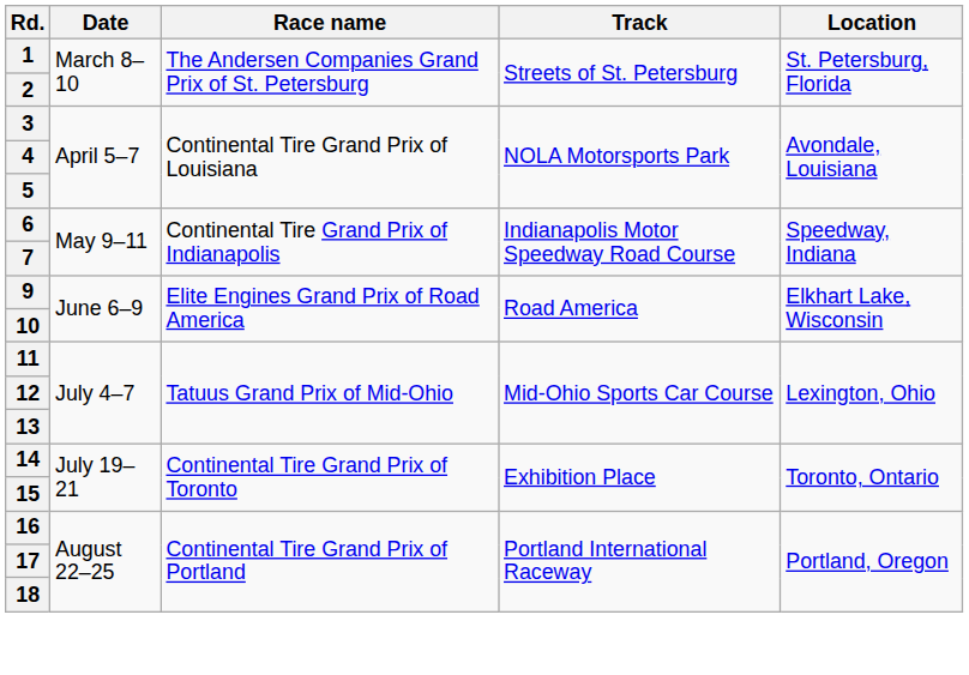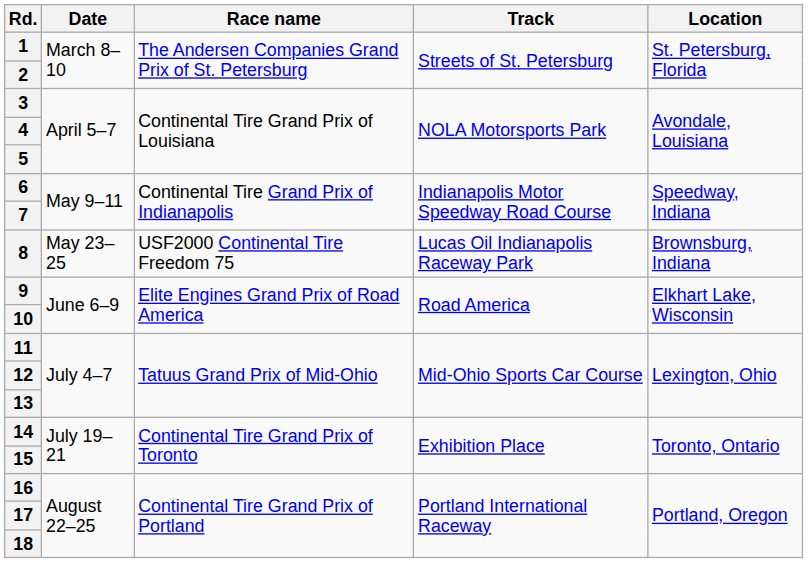 <table class="wikitable" style="font-size: 85%">
 <tr>
 <th>Rd.</th>
 <th>Date</th>
 <th>Race name</th>
 <th>Track</th>
 <th>Location</th>
 </tr>
 <tr>
 <th>1</th>
 <td rowspan="2">March 8–10</td>
 <td rowspan="2"><a href='#'>The Andersen Companies Grand Prix of St. Petersburg</a></td>
 <td rowspan="2"> <a href='#'>Streets of St. Petersburg</a></td>
 <td rowspan="2"><a href='#'>St. Petersburg, Florida</a></td>
 </tr>
 <tr>
 <th>2</th>
 </tr>
 <tr>
 <th>3</th>
 <td rowspan="3">April 5–7</td>
 <td rowspan="3">Continental Tire Grand Prix of Louisiana</td>
 <td rowspan="3"> <a href='#'>NOLA Motorsports Park</a></td>
 <td rowspan="3"><a href='#'>Avondale, Louisiana</a></td>
 </tr>
 <tr>
 <th>4</th>
 </tr>
 <tr>
 <th>5</th>
 </tr>
 <tr>
 <th>6</th>
 <td rowspan="2">May 9–11</td>
 <td rowspan="2">Continental Tire <a href='#'>Grand Prix of Indianapolis</a></td>
 <td rowspan="2"> <a href='#'>Indianapolis Motor Speedway Road Course</a></td>
 <td rowspan="2"><a href='#'>Speedway, Indiana</a></td>
 </tr>
 <tr>
 <th>7</th>
+</tr>
+<tr>
+<th>8</th>
+<td>May 23–25</td>
+<td>USF2000 <a href='#'>Continental Tire</a> Freedom 75</td>
+<td> <a href='#'>Lucas Oil Indianapolis Raceway Park</a></td>
+<td><a href='#'>Brownsburg, Indiana</a></td>
 </tr>
 <tr>
 <th>9</th>
 <td rowspan="2">June 6–9</td>
 <td rowspan="2"><a href='#'>Elite Engines Grand Prix of Road America</a></td>
 <td rowspan="2"> <a href='#'>Road America</a></td>
 <td rowspan="2"><a href='#'>Elkhart Lake, Wisconsin</a></td>
 </tr>
 <tr>
 <th>10</th>
 </tr>
 <tr>
 <th>11</th>
 <td rowspan="3">July 4–7</td>
 <td rowspan="3"><a href='#'>Tatuus Grand Prix of Mid-Ohio</a></td>
 <td rowspan="3"> <a href='#'>Mid-Ohio Sports Car Course</a></td>
 <td rowspan="3"><a href='#'>Lexington, Ohio</a></td>
 </tr>
 <tr>
 <th>12</th>
 </tr>
 <tr>
 <th>13</th>
 </tr>
 <tr>
 <th>14</th>
 <td rowspan="2">July 19–21</td>
 <td rowspan="2"><a href='#'>Continental Tire Grand Prix of Toronto</a></td>
 <td rowspan="2"> <a href='#'>Exhibition Place</a></td>
 <td rowspan="2"><a href='#'>Toronto, Ontario</a></td>
 </tr>
 <tr>
 <th>15</th>
 </tr>
 <tr>
 <th>16</th>
 <td rowspan="3">August 22–25</td>
 <td rowspan="3"><a href='#'>Continental Tire Grand Prix of Portland</a></td>
 <td rowspan="3"> <a href='#'>Portland International Raceway</a></td>
 <td rowspan="3"><a href='#'>Portland, Oregon</a></td>
 </tr>
 <tr>
 <th>17</th>
 </tr>
 <tr>
 <th>18</th>
 </tr>
 </table>
